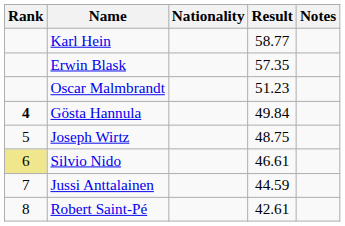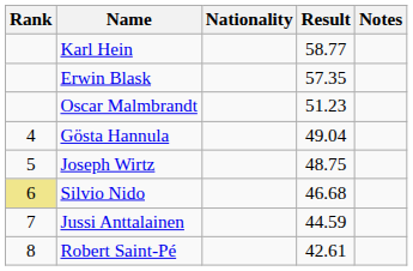 <table class="wikitable sortable" style="text-align:center">
 <tr>
 <th>Rank</th>
 <th>Name</th>
 <th>Nationality</th>
 <th>Result</th>
 <th>Notes</th>
 </tr>
 <tr>
 <td></td>
 <td align=left><a href='#'>Karl Hein</a></td>
 <td align=left></td>
 <td>58.77</td>
 <td></td>
 </tr>
 <tr>
 <td></td>
 <td align=left><a href='#'>Erwin Blask</a></td>
 <td align=left></td>
 <td>57.35</td>
 <td></td>
 </tr>
 <tr>
 <td></td>
 <td align=left><a href='#'>Oscar Malmbrandt</a></td>
 <td align=left></td>
 <td>51.23</td>
 <td></td>
 </tr>
 <tr>
-<td><strong>4</strong></td>
+<td>4</td>
 <td align=left><a href='#'>Gösta Hannula</a></td>
 <td align=left></td>
-<td>49.84</td>
+<td>49.04</td>
 <td></td>
 </tr>
 <tr>
 <td>5</td>
 <td align=left><a href='#'>Joseph Wirtz</a></td>
 <td align=left></td>
 <td>48.75</td>
 <td></td>
 </tr>
 <tr>
 <td style="background: khaki;">6</td>
 <td align=left><a href='#'>Silvio Nido</a></td>
 <td align=left></td>
-<td>46.61</td>
+<td>46.68</td>
 <td></td>
 </tr>
 <tr>
 <td>7</td>
 <td align=left><a href='#'>Jussi Anttalainen</a></td>
 <td align=left></td>
 <td>44.59</td>
 <td></td>
 </tr>
 <tr>
 <td>8</td>
 <td align=left><a href='#'>Robert Saint-Pé</a></td>
 <td align=left></td>
 <td>42.61</td>
 <td></td>
 </tr>
 </table>
